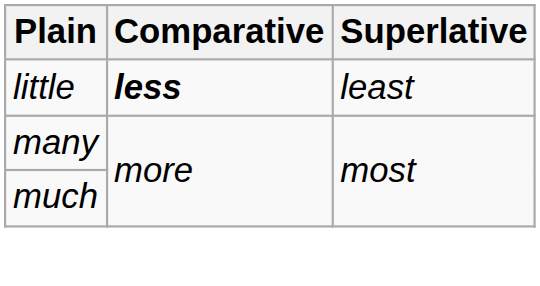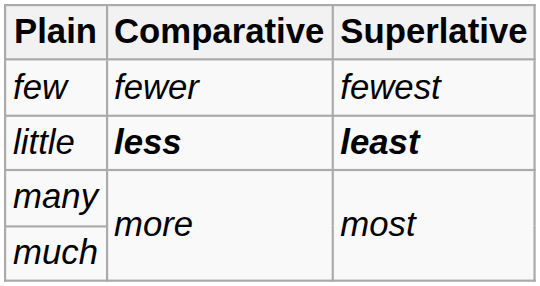 <table class="wikitable">
 <tr>
 <th>Plain</th>
 <th>Comparative</th>
 <th>Superlative</th>
 </tr>
 <tr>
+<td><em>few</em></td>
+<td><em>fewer</em></td>
+<td><em>fewest</em></td>
+</tr>
+<tr>
 <td><em>little</em></td>
 <td><strong><em>less</em></strong></td>
-<td><em>least</em></td>
+<td><strong><em>least</em></strong></td>
 </tr>
 <tr>
 <td><em>many</em></td>
 <td rowspan="2"><em>more</em></td>
 <td rowspan="2"><em>most</em></td>
 </tr>
 <tr>
 <td><em>much</em></td>
 </tr>
 </table>
